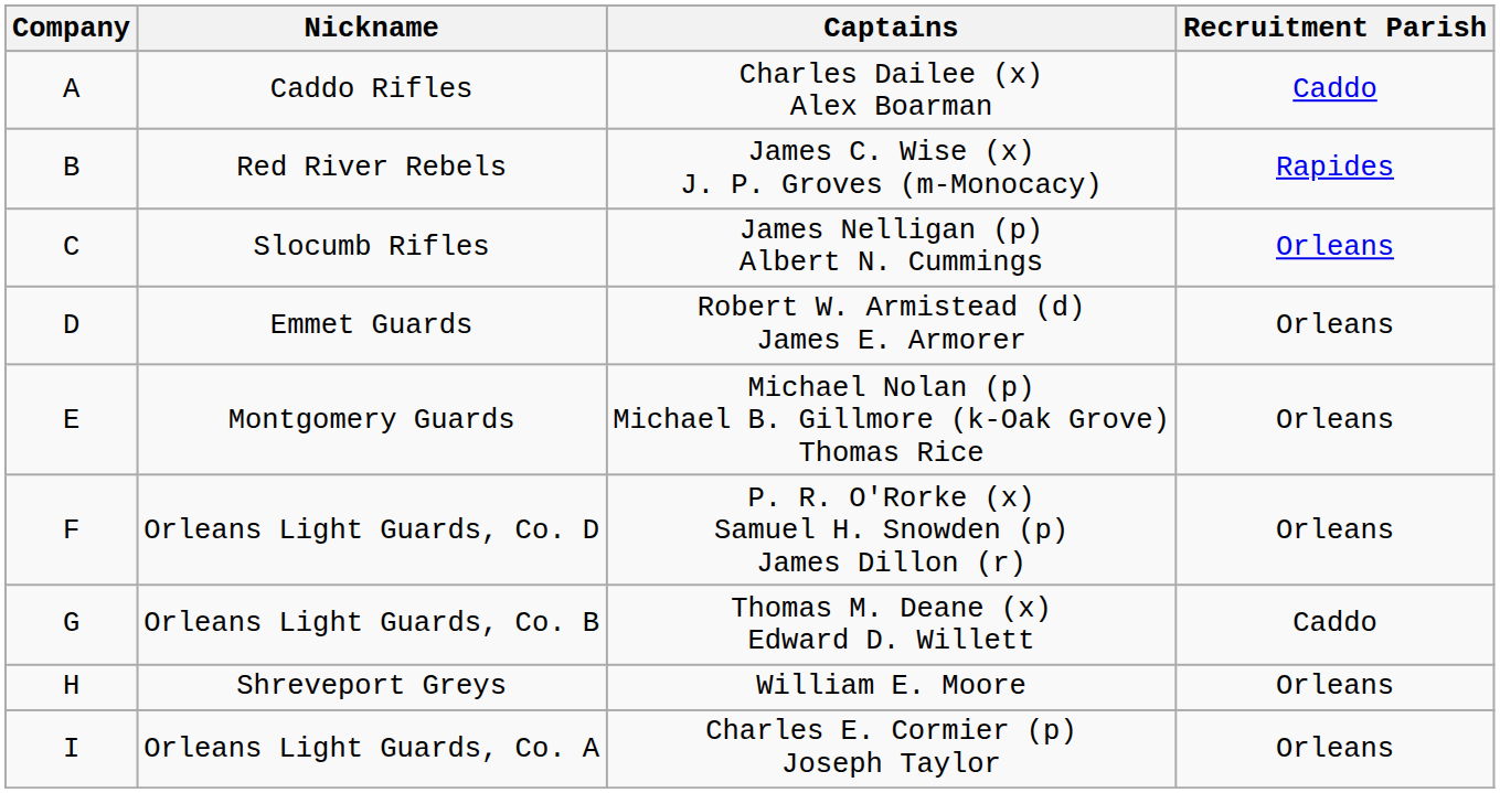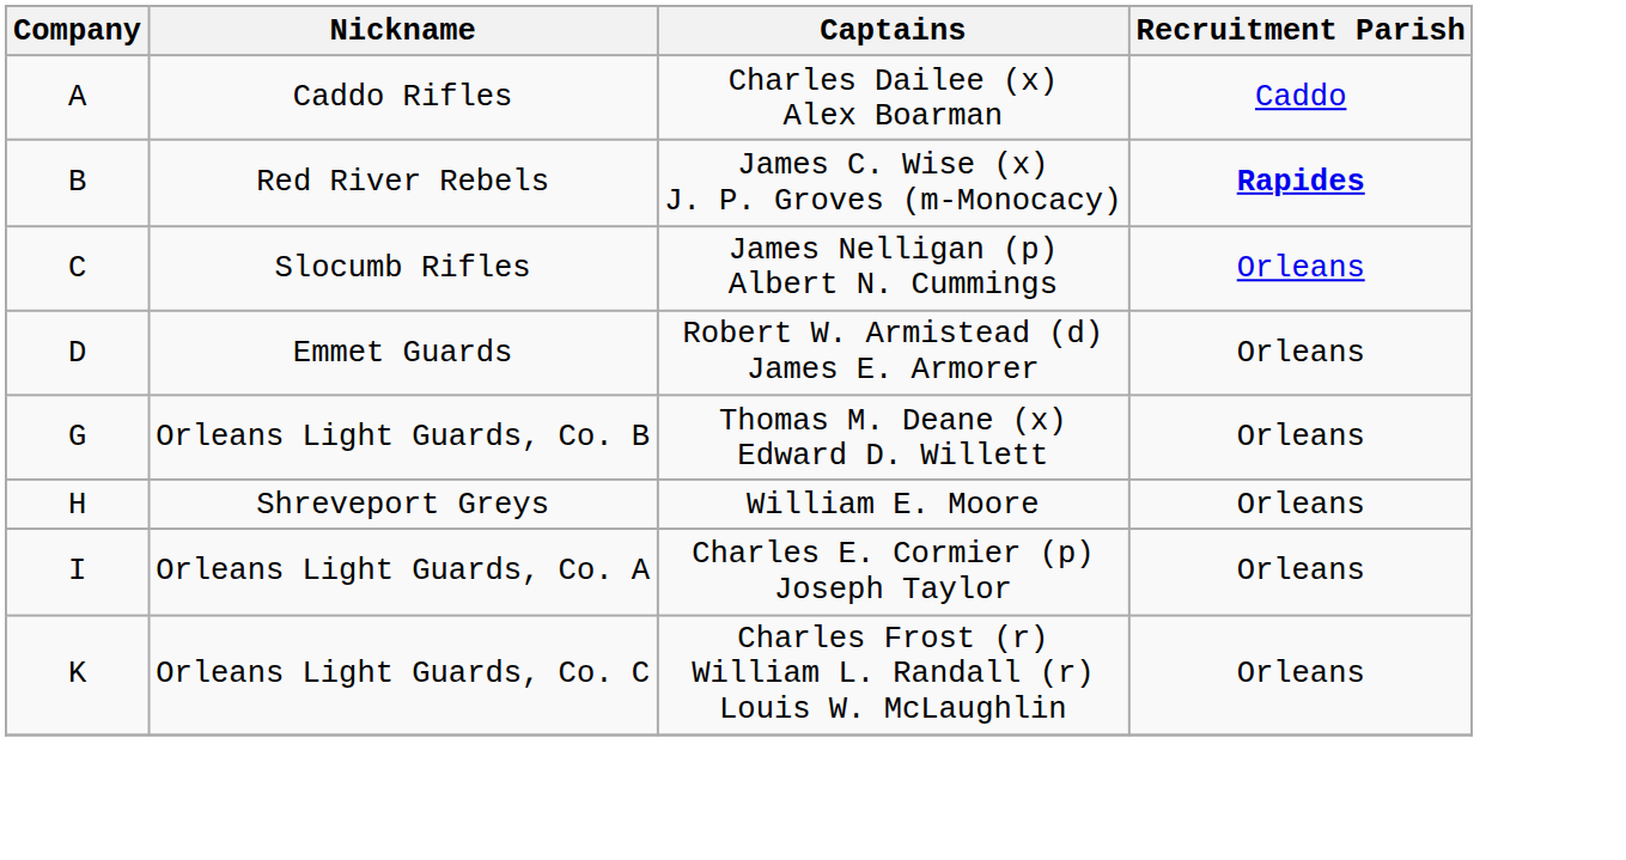 <table class="wikitable" style="text-align:center; ">
 <tr>
 <th>Company</th>
 <th>Nickname</th>
 <th>Captains</th>
 <th>Recruitment Parish</th>
 </tr>
 <tr>
 <td rowspan=1>A</td>
 <td>Caddo Rifles</td>
 <td>Charles Dailee (x)<br> Alex Boarman</td>
 <td><a href='#'>Caddo</a></td>
 </tr>
 <tr>
 <td rowspan=1>B</td>
 <td>Red River Rebels</td>
 <td>James C. Wise (x)<br> J. P. Groves (m-Monocacy)</td>
-<td><a href='#'>Rapides</a></td>
+<td><strong><a href='#'>Rapides</a></strong></td>
 </tr>
 <tr>
 <td rowspan=1>C</td>
 <td>Slocumb Rifles</td>
 <td>James Nelligan (p)<br> Albert N. Cummings</td>
 <td><a href='#'>Orleans</a></td>
 </tr>
 <tr>
 <td rowspan=1>D</td>
 <td>Emmet Guards</td>
 <td>Robert W. Armistead (d)<br> James E. Armorer</td>
 <td>Orleans</td>
 </tr>
 <tr>
-<td rowspan=1>E</td>
-<td>Montgomery Guards</td>
-<td>Michael Nolan (p)<br> Michael B. Gillmore (k-Oak Grove)<br> Thomas Rice</td>
-<td>Orleans</td>
-</tr>
-<tr>
-<td rowspan=1>F</td>
-<td>Orleans Light Guards, Co. D</td>
-<td>P. R. O'Rorke (x)<br> Samuel H. Snowden (p)<br> James Dillon (r)</td>
-<td>Orleans</td>
-</tr>
-<tr>
 <td rowspan=1>G</td>
 <td>Orleans Light Guards, Co. B</td>
 <td>Thomas M. Deane (x)<br> Edward D. Willett</td>
-<td>Caddo</td>
+<td>Orleans</td>
 </tr>
 <tr>
 <td rowspan=1>H</td>
 <td>Shreveport Greys</td>
 <td>William E. Moore</td>
 <td>Orleans</td>
 </tr>
 <tr>
 <td rowspan=1>I</td>
 <td>Orleans Light Guards, Co. A</td>
 <td>Charles E. Cormier (p)<br> Joseph Taylor</td>
 <td>Orleans</td>
 </tr>
 <tr>
+<td rowspan=1>K</td>
+<td>Orleans Light Guards, Co. C</td>
+<td>Charles Frost (r)<br> William L. Randall (r)<br> Louis W. McLaughlin</td>
+<td>Orleans</td>
+</tr>
+<tr>
 </tr>
 </table>
